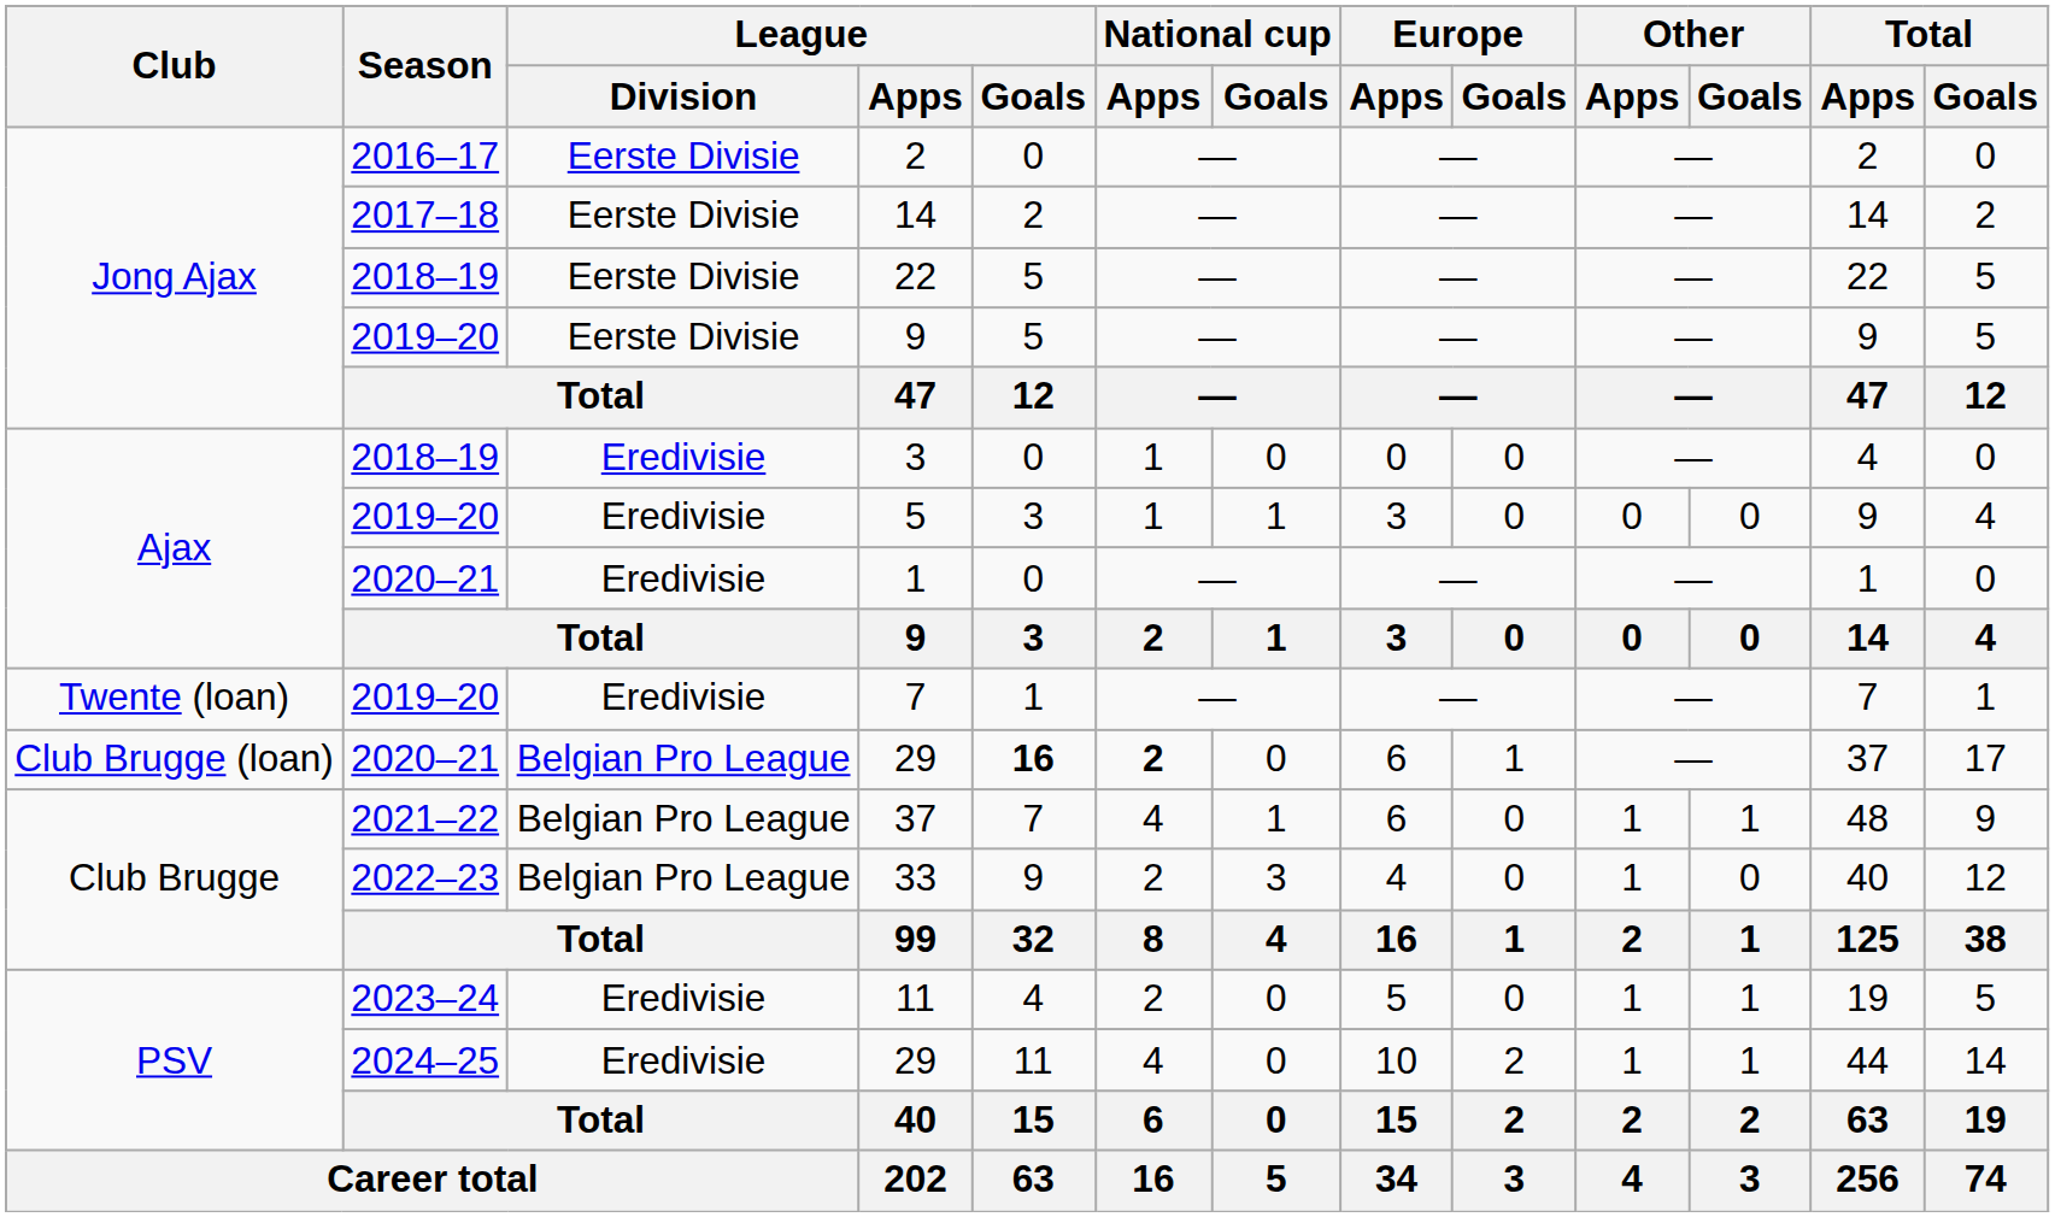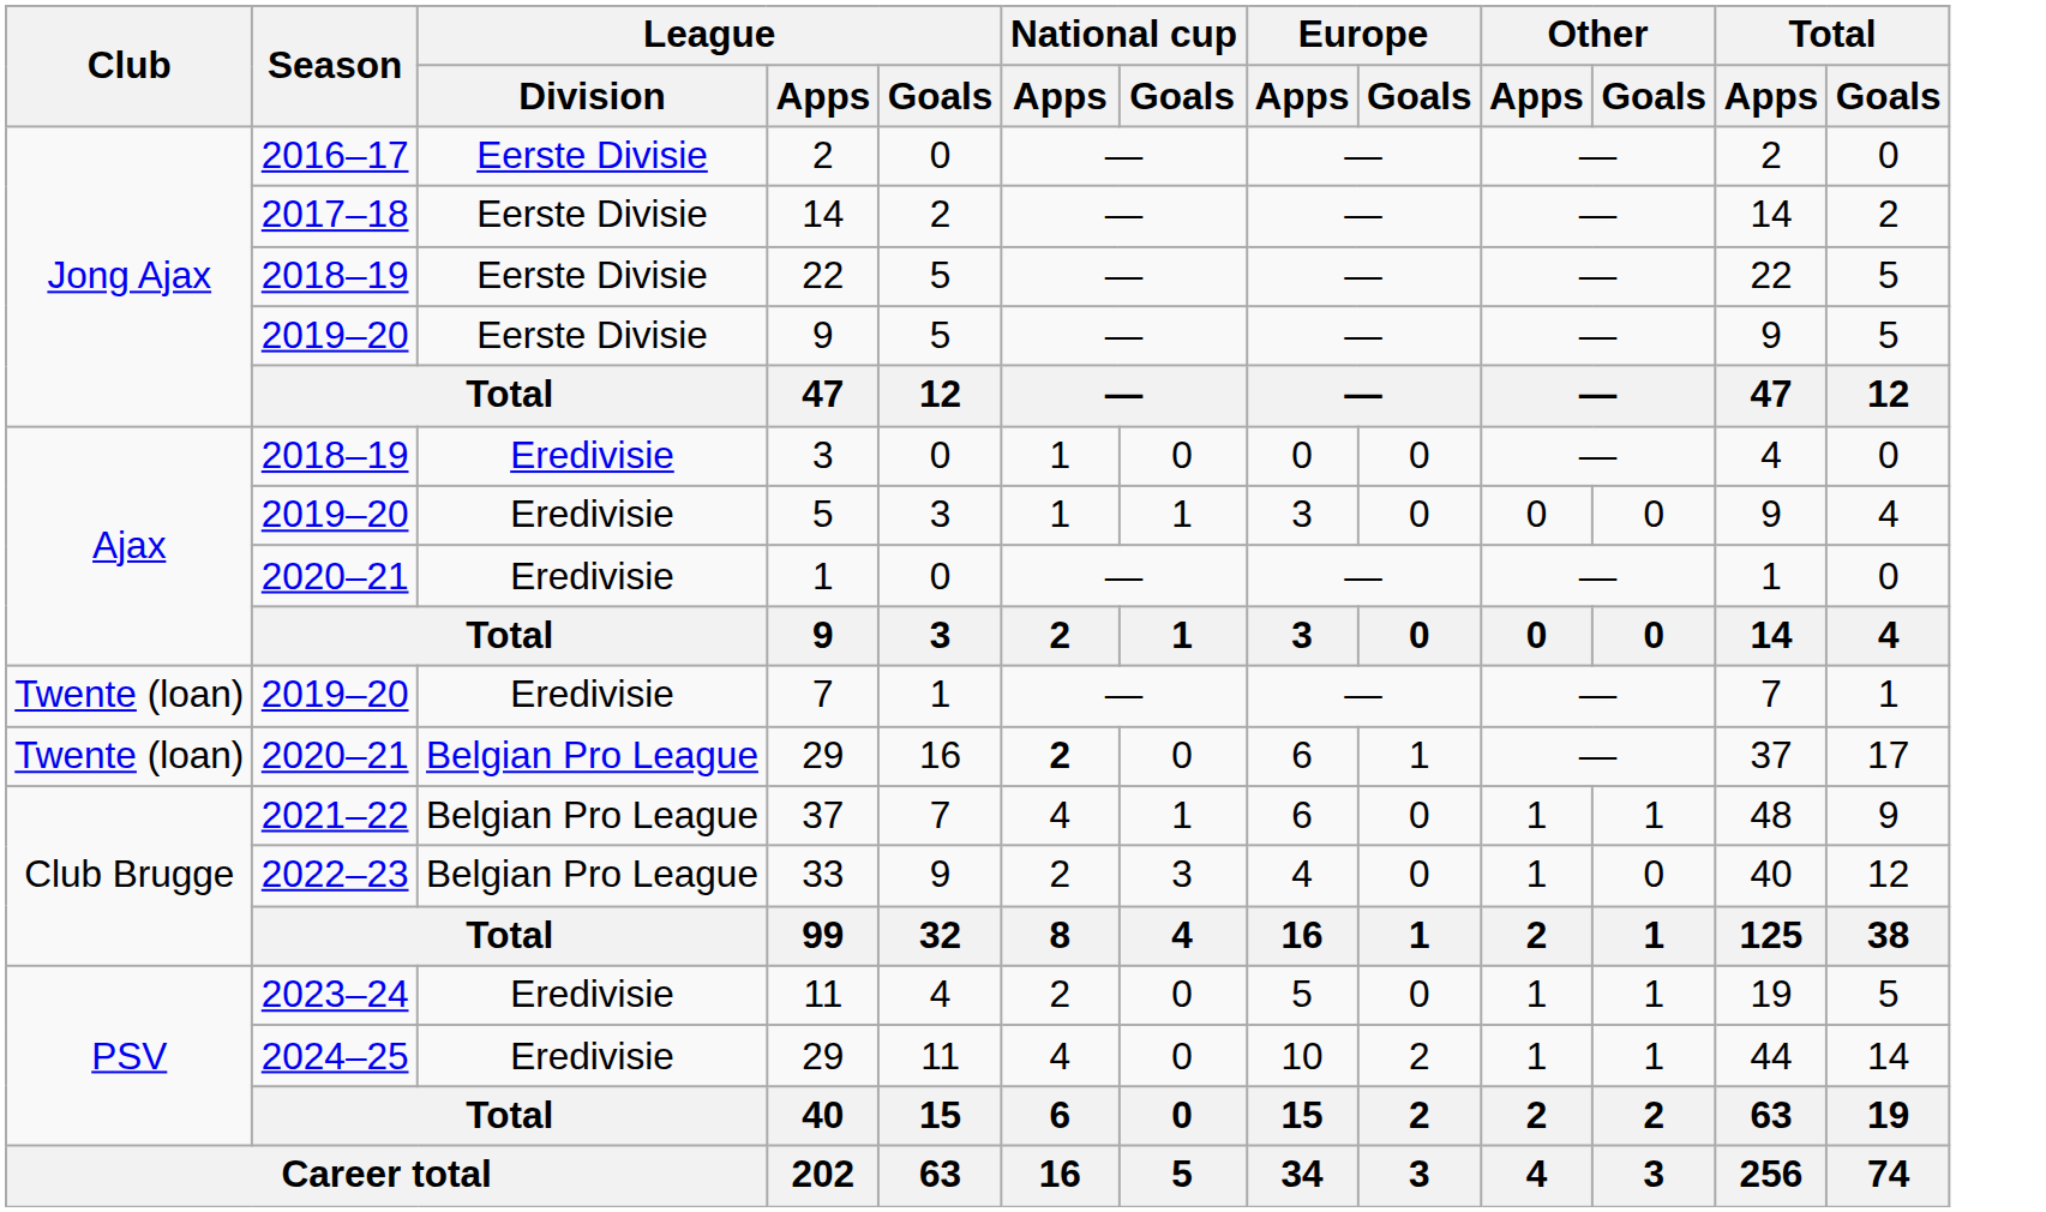 <table class="wikitable" style="text-align: center;">
 <tr>
 <th rowspan="2">Club</th>
 <th rowspan="2">Season</th>
 <th colspan="3">League</th>
 <th colspan="2">National cup</th>
 <th colspan="2">Europe</th>
 <th colspan="2">Other</th>
 <th colspan="2">Total</th>
 </tr>
 <tr>
 <th>Division</th>
 <th>Apps</th>
 <th>Goals</th>
 <th>Apps</th>
 <th>Goals</th>
 <th>Apps</th>
 <th>Goals</th>
 <th>Apps</th>
 <th>Goals</th>
 <th>Apps</th>
 <th>Goals</th>
 </tr>
 <tr>
 <td rowspan="5"><a href='#'>Jong Ajax</a></td>
 <td><a href='#'>2016–17</a></td>
 <td><a href='#'>Eerste Divisie</a></td>
 <td>2</td>
 <td>0</td>
 <td colspan="2">—</td>
 <td colspan="2">—</td>
 <td colspan="2">—</td>
 <td>2</td>
 <td>0</td>
 </tr>
 <tr>
 <td><a href='#'>2017–18</a></td>
 <td>Eerste Divisie</td>
 <td>14</td>
 <td>2</td>
 <td colspan="2">—</td>
 <td colspan="2">—</td>
 <td colspan="2">—</td>
 <td>14</td>
 <td>2</td>
 </tr>
 <tr>
 <td><a href='#'>2018–19</a></td>
 <td>Eerste Divisie</td>
 <td>22</td>
 <td>5</td>
 <td colspan="2">—</td>
 <td colspan="2">—</td>
 <td colspan="2">—</td>
 <td>22</td>
 <td>5</td>
 </tr>
 <tr>
 <td><a href='#'>2019–20</a></td>
 <td>Eerste Divisie</td>
 <td>9</td>
 <td>5</td>
 <td colspan="2">—</td>
 <td colspan="2">—</td>
 <td colspan="2">—</td>
 <td>9</td>
 <td>5</td>
 </tr>
 <tr>
 <th colspan="2">Total</th>
 <th>47</th>
 <th>12</th>
 <th colspan="2">—</th>
 <th colspan="2">—</th>
 <th colspan="2">—</th>
 <th>47</th>
 <th>12</th>
 </tr>
 <tr>
 <td rowspan="4"><a href='#'>Ajax</a></td>
 <td><a href='#'>2018–19</a></td>
 <td><a href='#'>Eredivisie</a></td>
 <td>3</td>
 <td>0</td>
 <td>1</td>
 <td>0</td>
 <td>0</td>
 <td>0</td>
 <td colspan="2">—</td>
 <td>4</td>
 <td>0</td>
 </tr>
 <tr>
 <td><a href='#'>2019–20</a></td>
 <td>Eredivisie</td>
 <td>5</td>
 <td>3</td>
 <td>1</td>
 <td>1</td>
 <td>3</td>
 <td>0</td>
 <td>0</td>
 <td>0</td>
 <td>9</td>
 <td>4</td>
 </tr>
 <tr>
 <td><a href='#'>2020–21</a></td>
 <td>Eredivisie</td>
 <td>1</td>
 <td>0</td>
 <td colspan="2">—</td>
 <td colspan="2">—</td>
 <td colspan="2">—</td>
 <td>1</td>
 <td>0</td>
 </tr>
 <tr>
 <th colspan="2">Total</th>
 <th>9</th>
 <th>3</th>
 <th>2</th>
 <th>1</th>
 <th>3</th>
 <th>0</th>
 <th>0</th>
 <th>0</th>
 <th>14</th>
 <th>4</th>
 </tr>
 <tr>
 <td><a href='#'>Twente</a> (loan)</td>
 <td><a href='#'>2019–20</a></td>
 <td>Eredivisie</td>
 <td>7</td>
 <td>1</td>
 <td colspan="2">—</td>
 <td colspan="2">—</td>
 <td colspan="2">—</td>
 <td>7</td>
 <td>1</td>
 </tr>
 <tr>
-<td><a href='#'>Club Brugge</a> (loan)</td>
+<td><a href='#'>Twente</a> (loan)</td>
 <td><a href='#'>2020–21</a></td>
 <td><a href='#'>Belgian Pro League</a></td>
 <td>29</td>
-<td><strong>16</strong></td>
+<td>16</td>
 <td><strong>2</strong></td>
 <td>0</td>
 <td>6</td>
 <td>1</td>
 <td colspan="2">—</td>
 <td>37</td>
 <td>17</td>
 </tr>
 <tr>
 <td rowspan="3">Club Brugge</td>
 <td><a href='#'>2021–22</a></td>
 <td>Belgian Pro League</td>
 <td>37</td>
 <td>7</td>
 <td>4</td>
 <td>1</td>
 <td>6</td>
 <td>0</td>
 <td>1</td>
 <td>1</td>
 <td>48</td>
 <td>9</td>
 </tr>
 <tr>
 <td><a href='#'>2022–23</a></td>
 <td>Belgian Pro League</td>
 <td>33</td>
 <td>9</td>
 <td>2</td>
 <td>3</td>
 <td>4</td>
 <td>0</td>
 <td>1</td>
 <td>0</td>
 <td>40</td>
 <td>12</td>
 </tr>
 <tr>
 <th colspan="2">Total</th>
 <th>99</th>
 <th>32</th>
 <th>8</th>
 <th>4</th>
 <th>16</th>
 <th>1</th>
 <th>2</th>
 <th>1</th>
 <th>125</th>
 <th>38</th>
 </tr>
 <tr>
 <td rowspan="3"><a href='#'>PSV</a></td>
 <td><a href='#'>2023–24</a></td>
 <td>Eredivisie</td>
 <td>11</td>
 <td>4</td>
 <td>2</td>
 <td>0</td>
 <td>5</td>
 <td>0</td>
 <td>1</td>
 <td>1</td>
 <td>19</td>
 <td>5</td>
 </tr>
 <tr>
 <td><a href='#'>2024–25</a></td>
 <td>Eredivisie</td>
 <td>29</td>
 <td>11</td>
 <td>4</td>
 <td>0</td>
 <td>10</td>
 <td>2</td>
 <td>1</td>
 <td>1</td>
 <td>44</td>
 <td>14</td>
 </tr>
 <tr>
 <th colspan="2">Total</th>
 <th>40</th>
 <th>15</th>
 <th>6</th>
 <th>0</th>
 <th>15</th>
 <th>2</th>
 <th>2</th>
 <th>2</th>
 <th>63</th>
 <th>19</th>
 </tr>
 <tr>
 <th colspan="3">Career total</th>
 <th>202</th>
 <th>63</th>
 <th>16</th>
 <th>5</th>
 <th>34</th>
 <th>3</th>
 <th>4</th>
 <th>3</th>
 <th>256</th>
 <th>74</th>
 </tr>
 </table>
